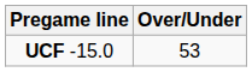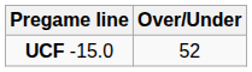 <table class="wikitable">
 <tr align="center">
 <th style=>Pregame line</th>
 <th style=>Over/Under</th>
 </tr>
 <tr align="center">
 <td><strong>UCF</strong> -15.0</td>
-<td>53</td>
+<td>52</td>
 </tr>
 </table>
